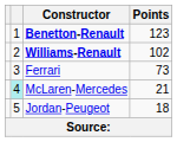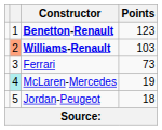 <table class="wikitable" style="font-size: 95%;">
 <tr>
 <th></th>
 <th scope="col"></th>
 <th scope="col">Constructor</th>
 <th scope="col">Points</th>
 </tr>
 <tr>
 <td align="left"></td>
 <td>1</td>
 <td> <strong><a href='#'>Benetton</a>-<a href='#'>Renault</a></strong></td>
 <td align="right">123</td>
 </tr>
 <tr>
 <td align="left"></td>
-<td>2</td>
+<td style="background: lightsalmon;">2</td>
 <td> <strong><a href='#'>Williams</a>-<a href='#'>Renault</a></strong></td>
-<td align="right">102</td>
+<td align="right">103</td>
 </tr>
 <tr>
 <td align="left"></td>
 <td>3</td>
 <td> <a href='#'>Ferrari</a></td>
 <td align="right">73</td>
 </tr>
 <tr>
 <td align="left"></td>
 <td style="background: paleturquoise;">4</td>
 <td> <a href='#'>McLaren</a>-<a href='#'>Mercedes</a></td>
-<td align="right">21</td>
+<td align="right">19</td>
 </tr>
 <tr>
 <td align="left"></td>
 <td>5</td>
 <td> <a href='#'>Jordan</a>-<a href='#'>Peugeot</a></td>
 <td align="right">18</td>
 </tr>
 <tr>
 <th colspan=4>Source:</th>
 </tr>
 </table>
